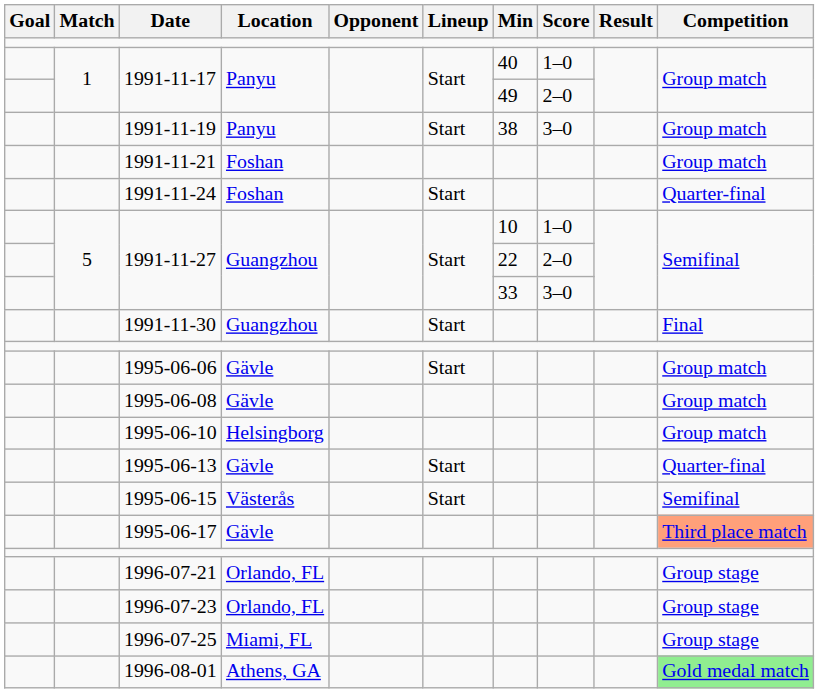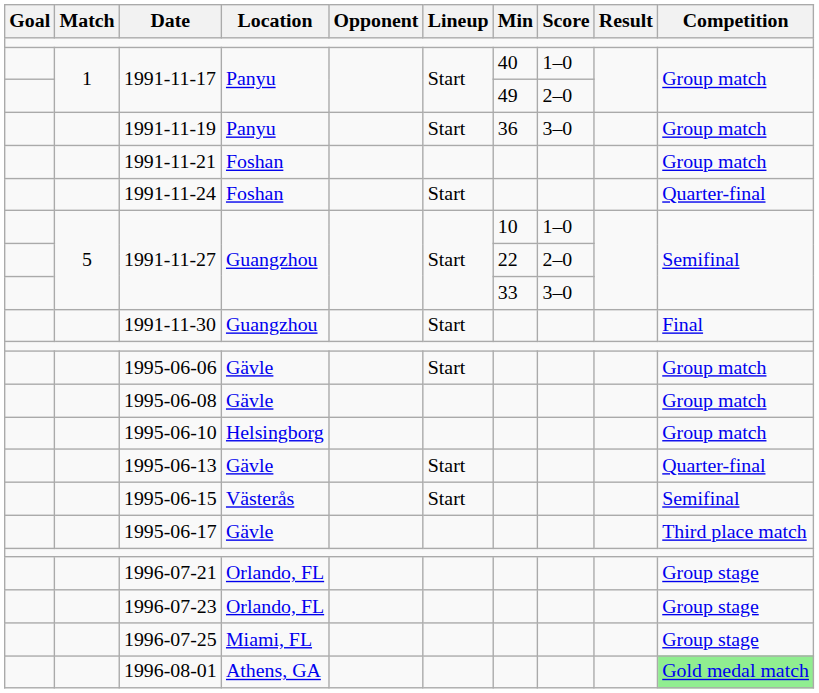 <table class="wikitable collapsible" style="font-size:90%">
 <tr>
 <th>Goal</th>
 <th>Match</th>
 <th>Date</th>
 <th>Location</th>
 <th>Opponent</th>
 <th>Lineup</th>
 <th>Min</th>
 <th>Score</th>
 <th>Result</th>
 <th>Competition</th>
 </tr>
 <tr>
 <td colspan=10 ></td>
 </tr>
 <tr>
 <td></td>
 <td rowspan=2 style="text-align:center;">1</td>
 <td rowspan=2>1991-11-17</td>
 <td rowspan=2><a href='#'>Panyu</a></td>
 <td rowspan=2></td>
 <td rowspan=2>Start</td>
 <td>40</td>
 <td>1–0</td>
 <td rowspan=2></td>
 <td rowspan=2 ><a href='#'>Group match</a></td>
 </tr>
 <tr>
 <td></td>
 <td>49</td>
 <td>2–0</td>
 </tr>
 <tr>
 <td></td>
 <td></td>
 <td>1991-11-19</td>
 <td><a href='#'>Panyu</a></td>
 <td></td>
 <td>Start</td>
-<td>38</td>
+<td>36</td>
 <td>3–0</td>
 <td></td>
 <td><a href='#'>Group match</a></td>
 </tr>
 <tr>
 <td></td>
 <td></td>
 <td>1991-11-21</td>
 <td><a href='#'>Foshan</a></td>
 <td></td>
 <td></td>
 <td></td>
 <td></td>
 <td></td>
 <td><a href='#'>Group match</a></td>
 </tr>
 <tr>
 <td></td>
 <td></td>
 <td>1991-11-24</td>
 <td><a href='#'>Foshan</a></td>
 <td></td>
 <td>Start</td>
 <td></td>
 <td></td>
 <td></td>
 <td><a href='#'>Quarter-final</a></td>
 </tr>
 <tr>
 <td></td>
 <td rowspan=3 style="text-align:center;">5</td>
 <td rowspan=3>1991-11-27</td>
 <td rowspan=3><a href='#'>Guangzhou</a></td>
 <td rowspan=3></td>
 <td rowspan=3>Start</td>
 <td>10</td>
 <td>1–0</td>
 <td rowspan=3></td>
 <td rowspan=3 ><a href='#'>Semifinal</a></td>
 </tr>
 <tr>
 <td></td>
 <td>22</td>
 <td>2–0</td>
 </tr>
 <tr>
 <td></td>
 <td>33</td>
 <td>3–0</td>
 </tr>
 <tr>
 <td></td>
 <td></td>
 <td>1991-11-30</td>
 <td><a href='#'>Guangzhou</a></td>
 <td></td>
 <td>Start</td>
 <td></td>
 <td></td>
 <td></td>
 <td><a href='#'>Final</a></td>
 </tr>
 <tr>
 <td colspan=10 ></td>
 </tr>
 <tr>
 <td></td>
 <td></td>
 <td>1995-06-06</td>
 <td><a href='#'>Gävle</a></td>
 <td></td>
 <td>Start</td>
 <td></td>
 <td></td>
 <td></td>
 <td><a href='#'>Group match</a></td>
 </tr>
 <tr>
 <td></td>
 <td></td>
 <td>1995-06-08</td>
 <td><a href='#'>Gävle</a></td>
 <td></td>
 <td></td>
 <td></td>
 <td></td>
 <td></td>
 <td><a href='#'>Group match</a></td>
 </tr>
 <tr>
 <td></td>
 <td></td>
 <td>1995-06-10</td>
 <td><a href='#'>Helsingborg</a></td>
 <td></td>
 <td></td>
 <td></td>
 <td></td>
 <td></td>
 <td><a href='#'>Group match</a></td>
 </tr>
 <tr>
 <td></td>
 <td></td>
 <td>1995-06-13</td>
 <td><a href='#'>Gävle</a></td>
 <td></td>
 <td>Start</td>
 <td></td>
 <td></td>
 <td></td>
 <td><a href='#'>Quarter-final</a></td>
 </tr>
 <tr>
 <td></td>
 <td></td>
 <td>1995-06-15</td>
 <td><a href='#'>Västerås</a></td>
 <td></td>
 <td>Start</td>
 <td></td>
 <td></td>
 <td></td>
 <td><a href='#'>Semifinal</a></td>
 </tr>
 <tr>
 <td></td>
 <td></td>
 <td>1995-06-17</td>
 <td><a href='#'>Gävle</a></td>
 <td></td>
 <td></td>
 <td></td>
 <td></td>
 <td></td>
-<td style="background: lightsalmon;"><a href='#'>Third place match</a></td>
+<td><a href='#'>Third place match</a></td>
 </tr>
 <tr>
 <td colspan=10 ></td>
 </tr>
 <tr>
 <td></td>
 <td></td>
 <td>1996-07-21</td>
 <td><a href='#'>Orlando, FL</a></td>
 <td></td>
 <td></td>
 <td></td>
 <td></td>
 <td></td>
 <td><a href='#'>Group stage</a></td>
 </tr>
 <tr>
 <td></td>
 <td></td>
 <td>1996-07-23</td>
 <td><a href='#'>Orlando, FL</a></td>
 <td></td>
 <td></td>
 <td></td>
 <td></td>
 <td></td>
 <td><a href='#'>Group stage</a></td>
 </tr>
 <tr>
 <td></td>
 <td></td>
 <td>1996-07-25</td>
 <td><a href='#'>Miami, FL</a></td>
 <td></td>
 <td></td>
 <td></td>
 <td></td>
 <td></td>
 <td><a href='#'>Group stage</a></td>
 </tr>
 <tr>
 <td></td>
 <td></td>
 <td>1996-08-01</td>
 <td><a href='#'>Athens, GA</a></td>
 <td></td>
 <td></td>
 <td></td>
 <td></td>
 <td></td>
 <td style="background: lightgreen;"><a href='#'>Gold medal match</a></td>
 </tr>
 </table>
